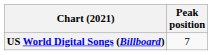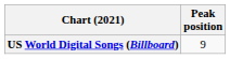 <table class="wikitable plainrowheaders" style="text-align:center">
 <tr>
 <th scope="col">Chart (2021)</th>
 <th scope="col">Peak<br>position</th>
 </tr>
 <tr>
 <th scope="row">US <a href='#'>World Digital Songs</a> (<em><a href='#'>Billboard</a></em>)</th>
-<td>7</td>
+<td>9</td>
 </tr>
 </table>
